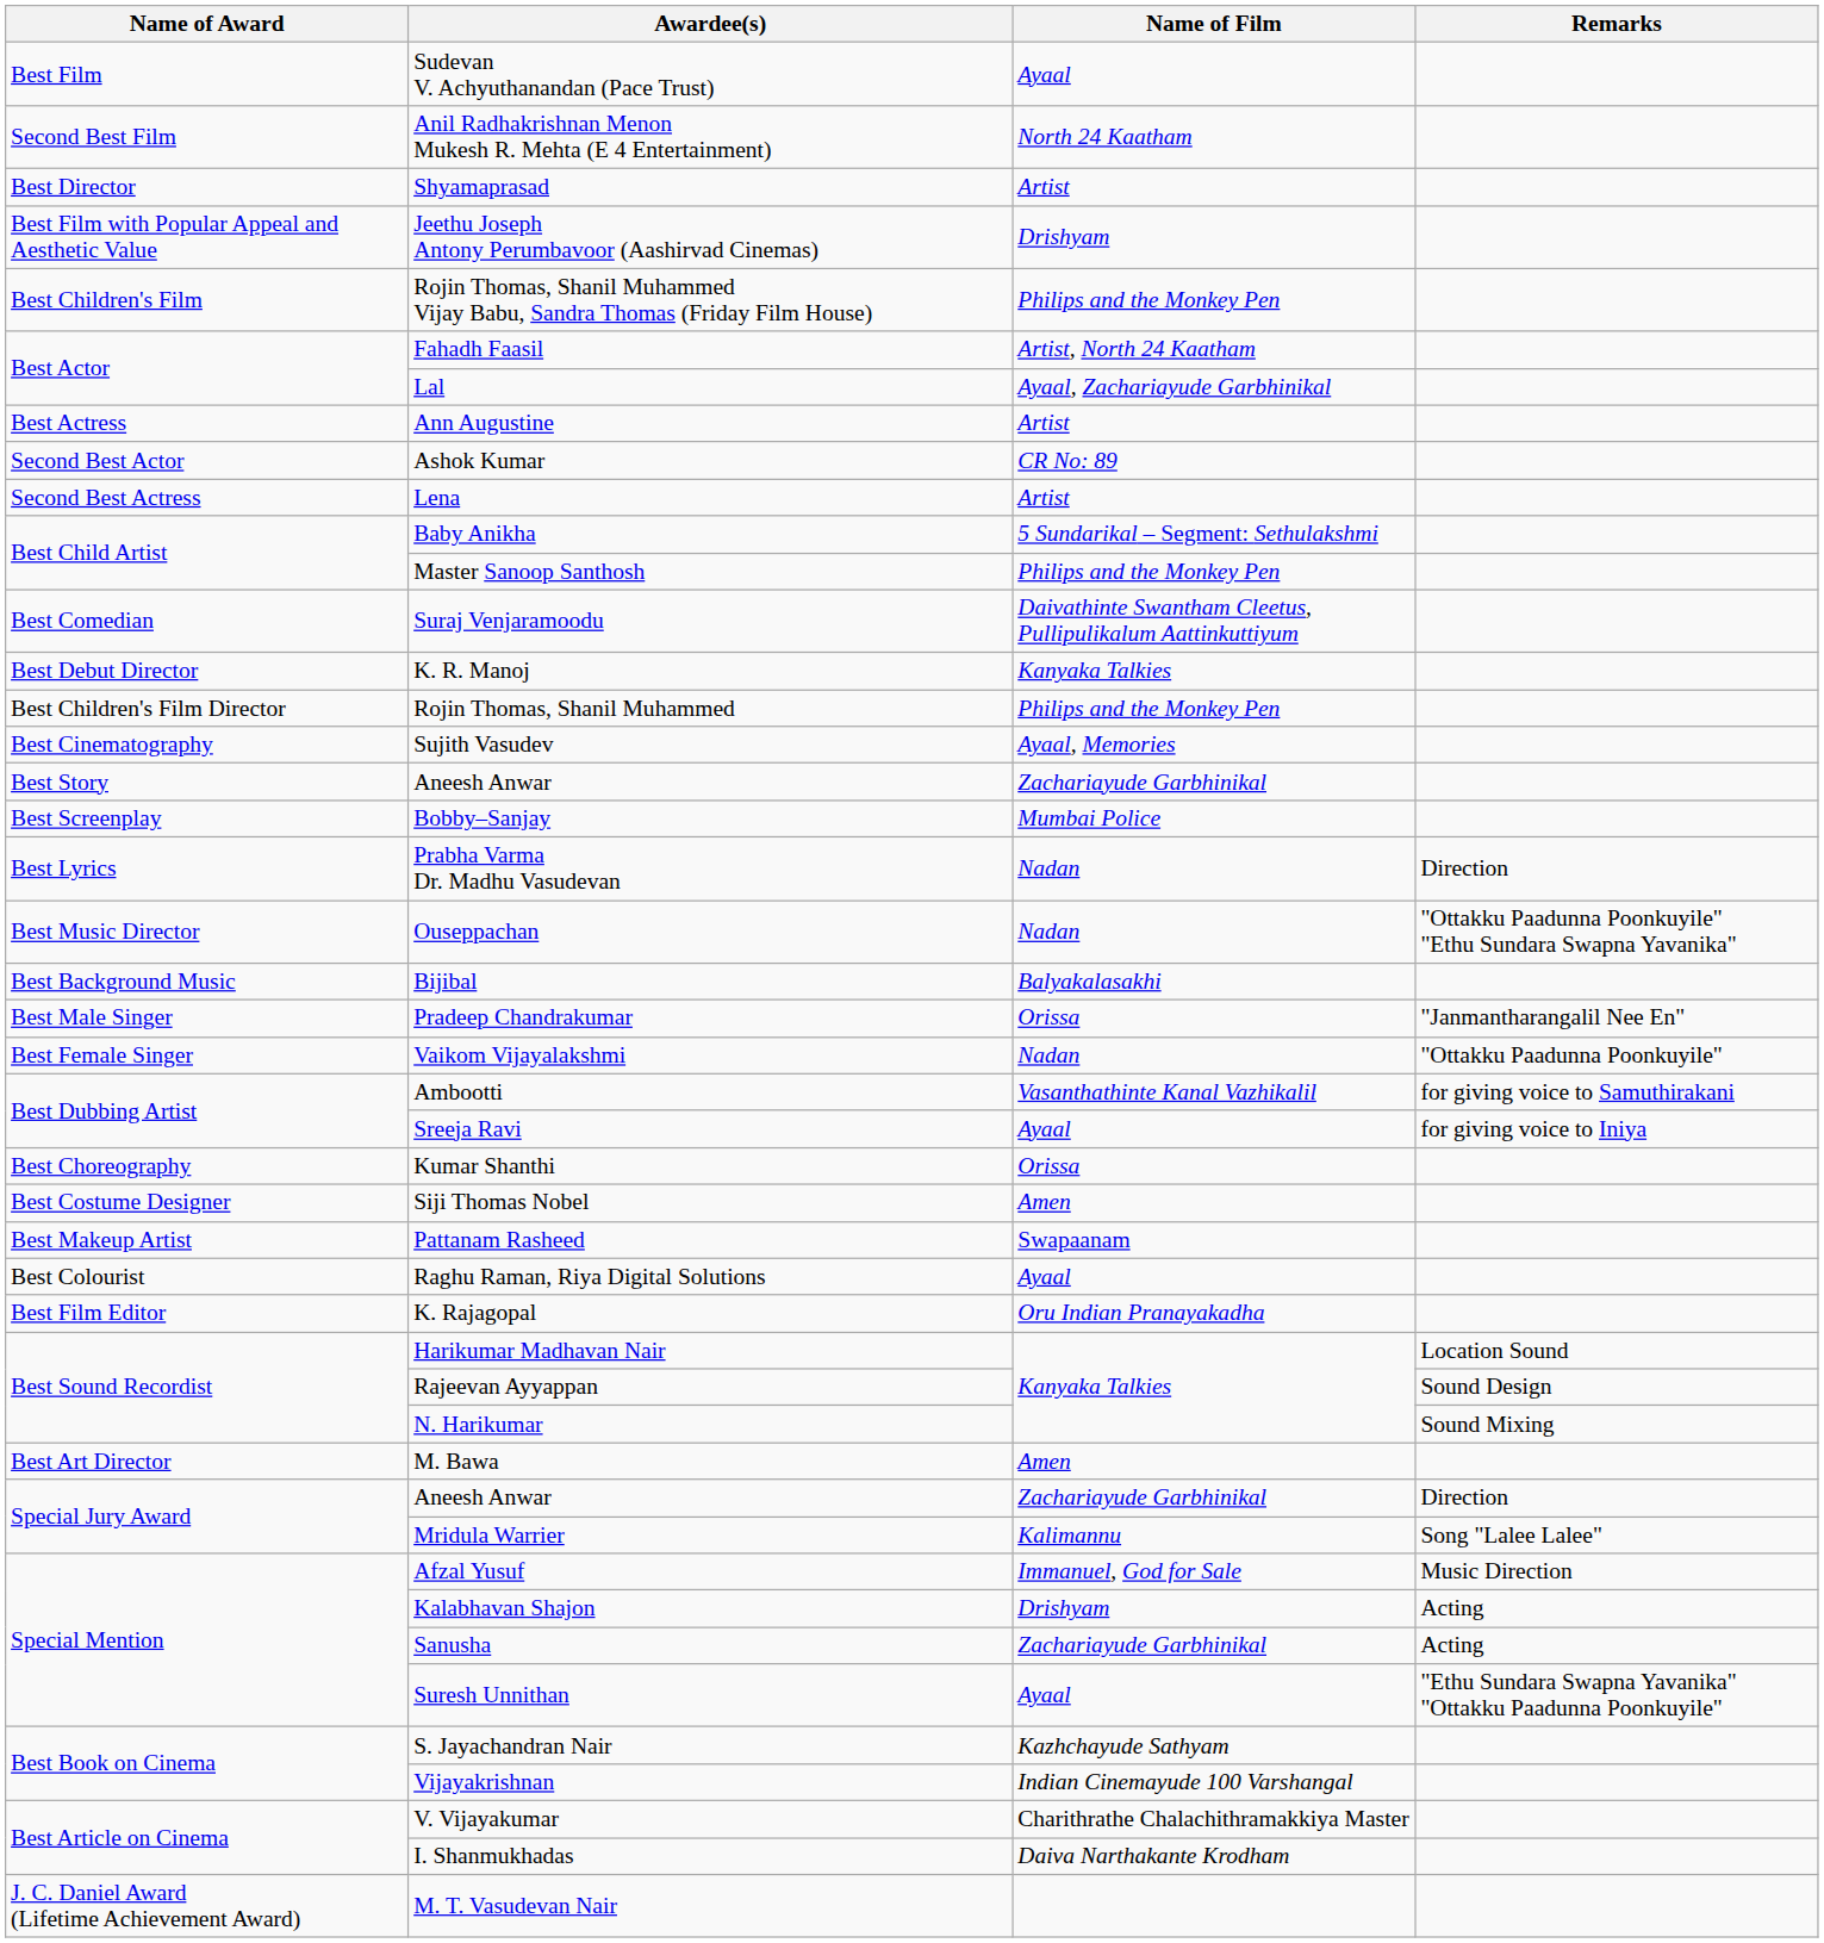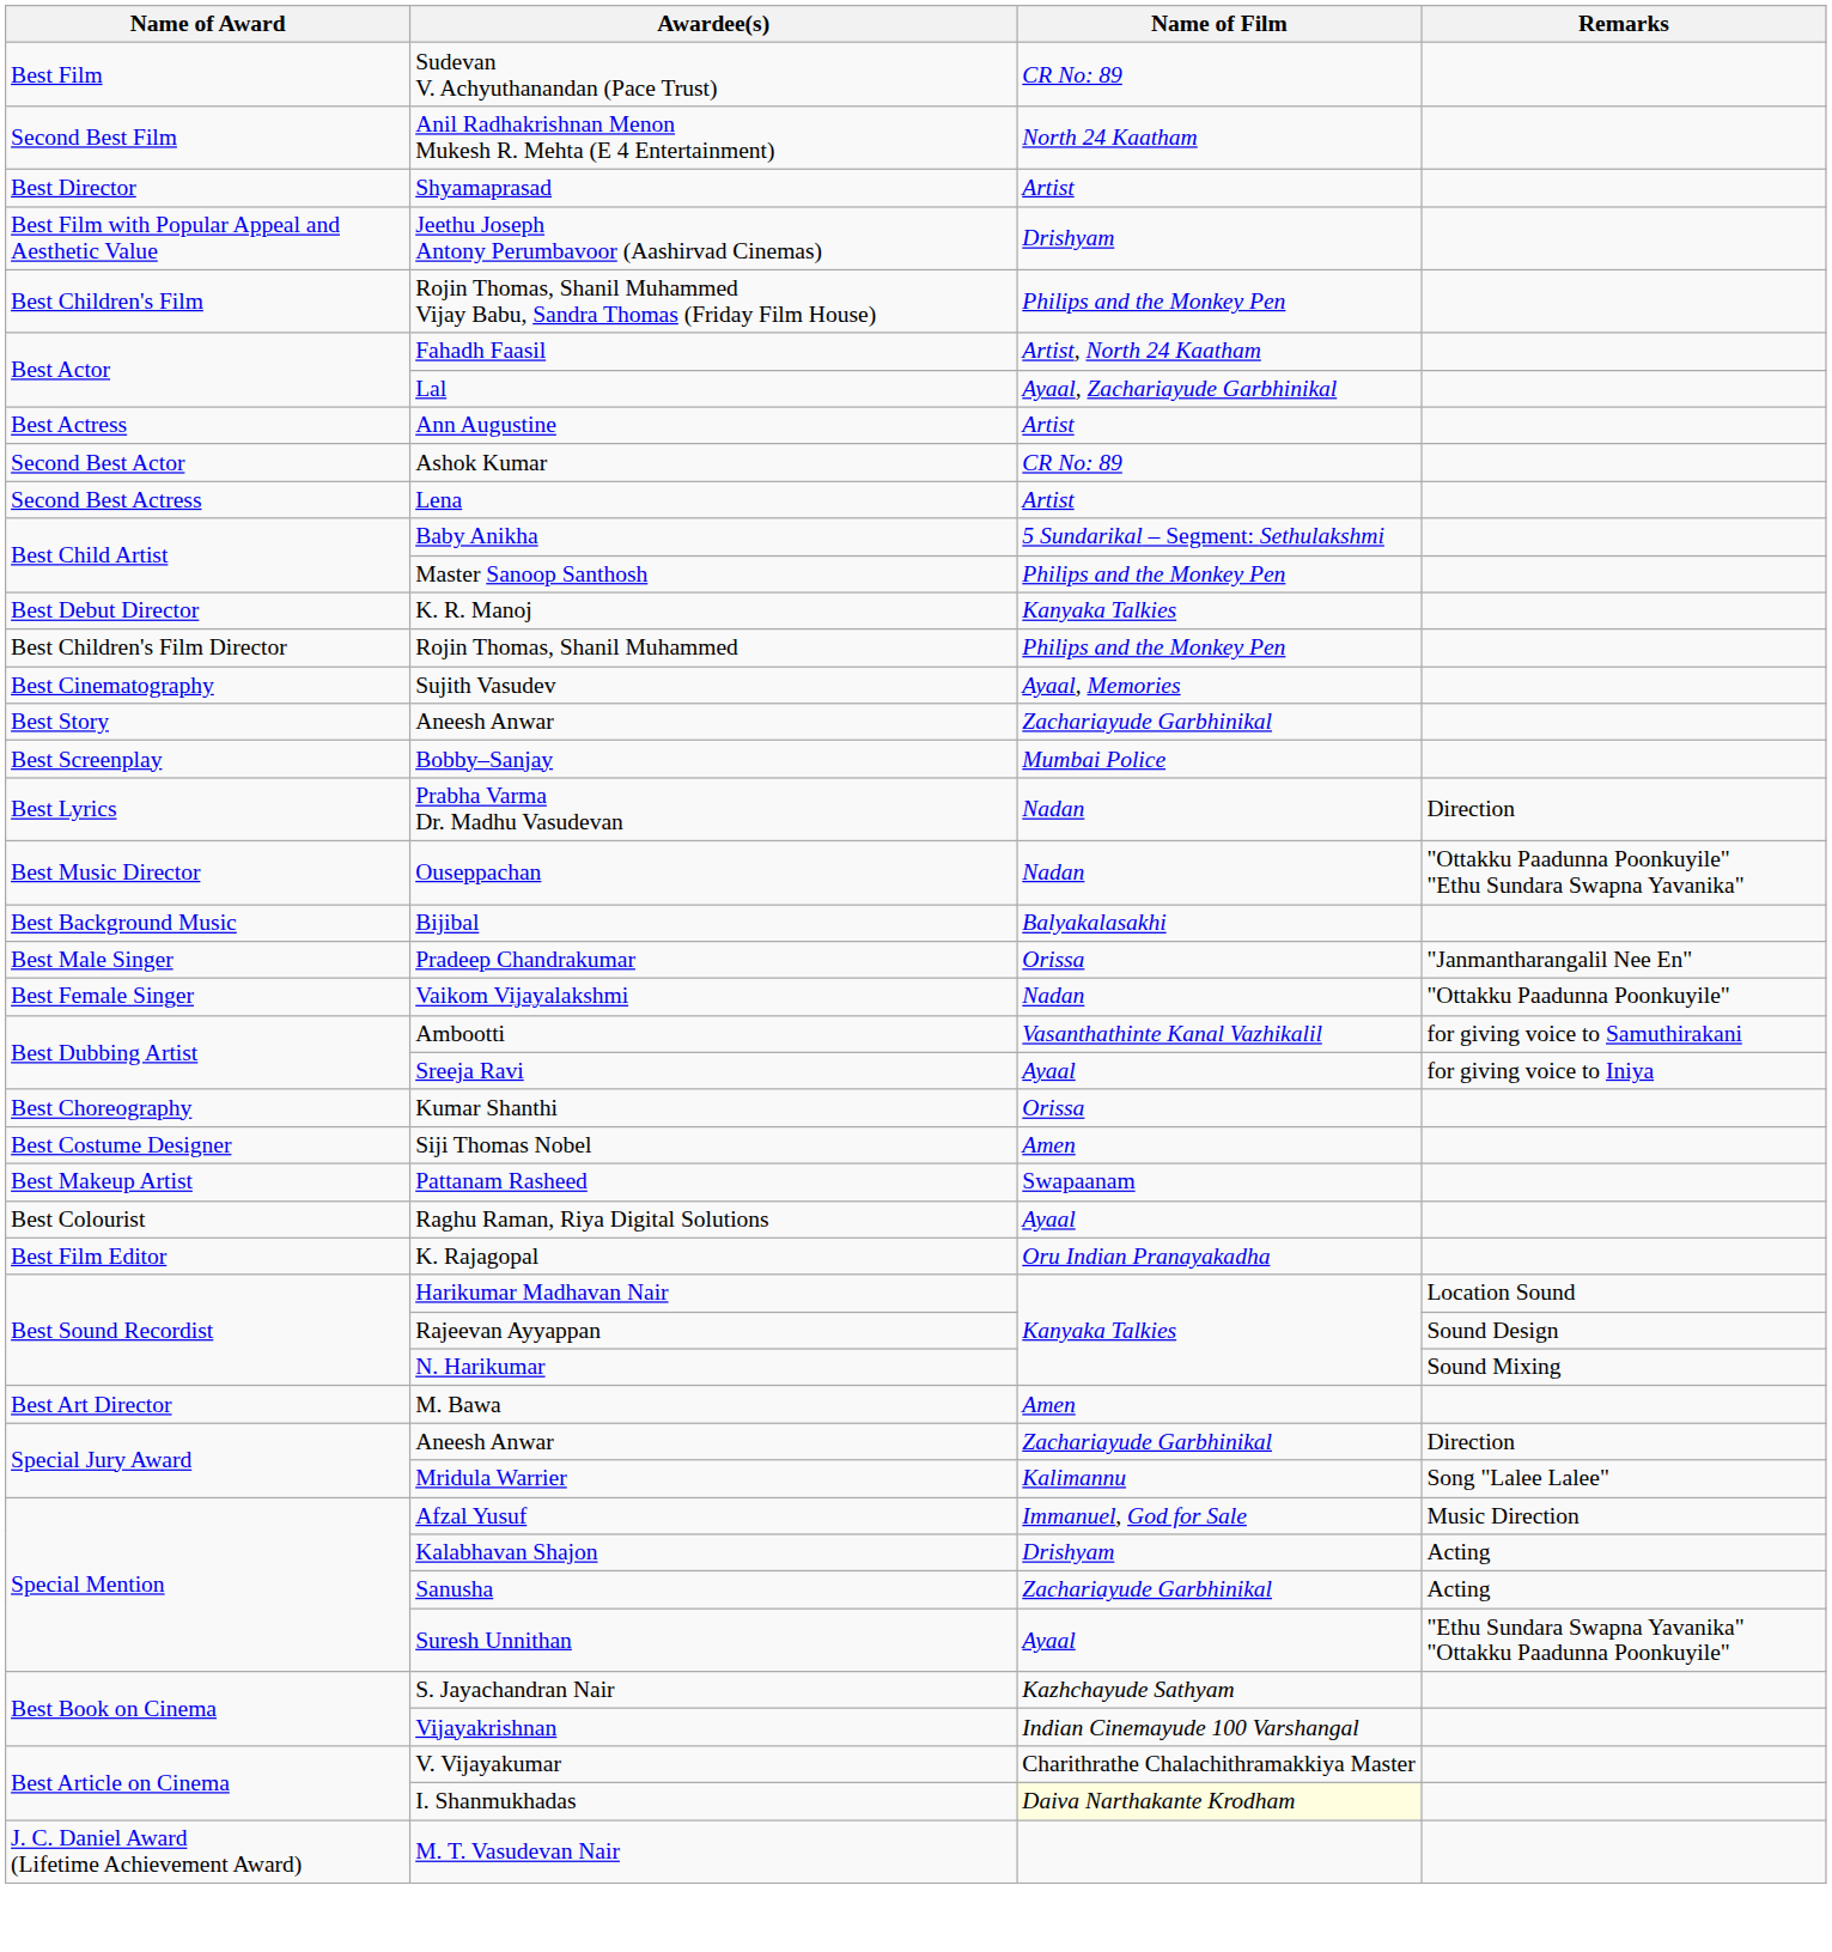 <table class="wikitable sortable">
 <tr>
 <th style="width:20%;">Name of Award</th>
 <th style="width:30%;">Awardee(s)</th>
 <th style="width:20%;">Name of Film</th>
 <th style="width:20%;">Remarks</th>
 </tr>
 <tr>
 <td><a href='#'>Best Film</a></td>
 <td>Sudevan<br>V. Achyuthanandan (Pace Trust)</td>
-<td><em><a href='#'>Ayaal</a></em></td>
+<td><em><a href='#'>CR No: 89</a></em></td>
 <td></td>
 </tr>
 <tr>
 <td><a href='#'>Second Best Film</a></td>
 <td><a href='#'>Anil Radhakrishnan Menon</a><br>Mukesh R. Mehta (E 4 Entertainment)</td>
 <td><em><a href='#'>North 24 Kaatham</a></em></td>
 <td></td>
 </tr>
 <tr>
 <td><a href='#'>Best Director</a></td>
 <td><a href='#'>Shyamaprasad</a></td>
 <td><em><a href='#'>Artist</a></em></td>
 <td></td>
 </tr>
 <tr>
 <td><a href='#'>Best Film with Popular Appeal and Aesthetic Value</a></td>
 <td><a href='#'>Jeethu Joseph</a><br><a href='#'>Antony Perumbavoor</a> (Aashirvad Cinemas)</td>
 <td><em><a href='#'>Drishyam</a></em></td>
 <td></td>
 </tr>
 <tr>
 <td><a href='#'>Best Children's Film</a></td>
 <td>Rojin Thomas, Shanil Muhammed<br>Vijay Babu, <a href='#'>Sandra Thomas</a> (Friday Film House)</td>
 <td><em><a href='#'>Philips and the Monkey Pen</a></em></td>
 <td></td>
 </tr>
 <tr>
 <td rowspan="2"><a href='#'>Best Actor</a></td>
 <td><a href='#'>Fahadh Faasil</a></td>
 <td><em><a href='#'>Artist</a>, <a href='#'>North 24 Kaatham</a></em></td>
 <td></td>
 </tr>
 <tr>
 <td><a href='#'>Lal</a></td>
 <td><em><a href='#'>Ayaal</a>, <a href='#'>Zachariayude Garbhinikal</a></em></td>
 <td></td>
 </tr>
 <tr>
 <td><a href='#'>Best Actress</a></td>
 <td><a href='#'>Ann Augustine</a></td>
 <td><em><a href='#'>Artist</a></em></td>
 <td></td>
 </tr>
 <tr>
 <td><a href='#'>Second Best Actor</a></td>
 <td>Ashok Kumar</td>
 <td><em><a href='#'>CR No: 89</a></em></td>
 <td></td>
 </tr>
 <tr>
 <td><a href='#'>Second Best Actress</a></td>
 <td><a href='#'>Lena</a></td>
 <td><em><a href='#'>Artist</a></em></td>
 <td></td>
 </tr>
 <tr>
 <td rowspan="2"><a href='#'>Best Child Artist</a></td>
 <td><a href='#'>Baby Anikha</a></td>
 <td><a href='#'><em>5 Sundarikal</em> – Segment: <em>Sethulakshmi</em></a></td>
 <td></td>
 </tr>
 <tr>
 <td>Master <a href='#'>Sanoop Santhosh</a></td>
 <td><em><a href='#'>Philips and the Monkey Pen</a></em></td>
-<td></td>
-</tr>
-<tr>
-<td><a href='#'>Best Comedian</a></td>
-<td><a href='#'>Suraj Venjaramoodu</a></td>
-<td><em><a href='#'>Daivathinte Swantham Cleetus</a>, <a href='#'>Pullipulikalum Aattinkuttiyum</a></em></td>
 <td></td>
 </tr>
 <tr>
 <td><a href='#'>Best Debut Director</a></td>
 <td>K. R. Manoj</td>
 <td><em><a href='#'>Kanyaka Talkies</a></em></td>
 <td></td>
 </tr>
 <tr>
 <td>Best Children's Film Director</td>
 <td>Rojin Thomas, Shanil Muhammed</td>
 <td><em><a href='#'>Philips and the Monkey Pen</a></em></td>
 <td></td>
 </tr>
 <tr>
 <td><a href='#'>Best Cinematography</a></td>
 <td>Sujith Vasudev</td>
 <td><em><a href='#'>Ayaal</a>, <a href='#'>Memories</a></em></td>
 <td></td>
 </tr>
 <tr>
 <td><a href='#'>Best Story</a></td>
 <td>Aneesh Anwar</td>
 <td><em><a href='#'>Zachariayude Garbhinikal</a></em></td>
 <td></td>
 </tr>
 <tr>
 <td><a href='#'>Best Screenplay</a></td>
 <td><a href='#'>Bobby–Sanjay</a></td>
 <td><em><a href='#'>Mumbai Police</a></em></td>
 <td></td>
 </tr>
 <tr>
 <td><a href='#'>Best Lyrics</a></td>
 <td><a href='#'>Prabha Varma</a><br>Dr. Madhu Vasudevan</td>
 <td><em><a href='#'>Nadan</a></em></td>
 <td>Direction</td>
 </tr>
 <tr>
 <td><a href='#'>Best Music Director</a></td>
 <td><a href='#'>Ouseppachan</a></td>
 <td><em><a href='#'>Nadan</a></em></td>
 <td>"Ottakku Paadunna Poonkuyile"<br>"Ethu Sundara Swapna Yavanika"</td>
 </tr>
 <tr>
 <td><a href='#'>Best Background Music</a></td>
 <td><a href='#'>Bijibal</a></td>
 <td><em><a href='#'>Balyakalasakhi</a></em></td>
 <td></td>
 </tr>
 <tr>
 <td><a href='#'>Best Male Singer</a></td>
 <td><a href='#'>Pradeep Chandrakumar</a></td>
 <td><em><a href='#'>Orissa</a></em></td>
 <td>"Janmantharangalil Nee En"</td>
 </tr>
 <tr>
 <td><a href='#'>Best Female Singer</a></td>
 <td><a href='#'>Vaikom Vijayalakshmi</a></td>
 <td><em><a href='#'>Nadan</a></em></td>
 <td>"Ottakku Paadunna Poonkuyile"</td>
 </tr>
 <tr>
 <td rowspan="2"><a href='#'>Best Dubbing Artist</a></td>
 <td>Ambootti</td>
 <td><em><a href='#'>Vasanthathinte Kanal Vazhikalil</a></em></td>
 <td>for giving voice to <a href='#'>Samuthirakani</a></td>
 </tr>
 <tr>
 <td><a href='#'>Sreeja Ravi</a></td>
 <td><em><a href='#'>Ayaal</a></em></td>
 <td>for giving voice to <a href='#'>Iniya</a></td>
 </tr>
 <tr>
 <td><a href='#'>Best Choreography</a></td>
 <td>Kumar Shanthi</td>
 <td><em><a href='#'>Orissa</a></em></td>
 <td></td>
 </tr>
 <tr>
 <td><a href='#'>Best Costume Designer</a></td>
 <td>Siji Thomas Nobel</td>
 <td><em><a href='#'>Amen</a></em></td>
 <td></td>
 </tr>
 <tr>
 <td><a href='#'>Best Makeup Artist</a></td>
 <td><a href='#'>Pattanam Rasheed</a></td>
 <td><a href='#'>Swapaanam</a></td>
 <td></td>
 </tr>
 <tr>
 <td>Best Colourist</td>
 <td>Raghu Raman, Riya Digital Solutions</td>
 <td><em><a href='#'>Ayaal</a></em></td>
 <td></td>
 </tr>
 <tr>
 <td><a href='#'>Best Film Editor</a></td>
 <td>K. Rajagopal</td>
 <td><em><a href='#'>Oru Indian Pranayakadha</a></em></td>
 <td></td>
 </tr>
 <tr>
 <td rowspan="3"><a href='#'>Best Sound Recordist</a></td>
 <td><a href='#'>Harikumar Madhavan Nair</a></td>
 <td rowspan="3"><em><a href='#'>Kanyaka Talkies</a></em></td>
 <td>Location Sound</td>
 </tr>
 <tr>
 <td>Rajeevan Ayyappan</td>
 <td>Sound Design</td>
 </tr>
 <tr>
 <td><a href='#'>N. Harikumar</a></td>
 <td>Sound Mixing</td>
 </tr>
 <tr>
 <td><a href='#'>Best Art Director</a></td>
 <td>M. Bawa</td>
 <td><em><a href='#'>Amen</a></em></td>
 <td></td>
 </tr>
 <tr>
 <td rowspan="2"><a href='#'>Special Jury Award</a></td>
 <td>Aneesh Anwar</td>
 <td><em><a href='#'>Zachariayude Garbhinikal</a></em></td>
 <td>Direction</td>
 </tr>
 <tr>
 <td><a href='#'>Mridula Warrier</a></td>
 <td><em><a href='#'>Kalimannu</a></em></td>
 <td>Song "Lalee Lalee"</td>
 </tr>
 <tr>
 <td rowspan="4"><a href='#'>Special Mention</a></td>
 <td><a href='#'>Afzal Yusuf</a></td>
 <td><em><a href='#'>Immanuel</a></em>, <em><a href='#'>God for Sale</a></em></td>
 <td>Music Direction</td>
 </tr>
 <tr>
 <td><a href='#'>Kalabhavan Shajon</a></td>
 <td><em><a href='#'>Drishyam</a></em></td>
 <td>Acting</td>
 </tr>
 <tr>
 <td><a href='#'>Sanusha</a></td>
 <td><em><a href='#'>Zachariayude Garbhinikal</a></em></td>
 <td>Acting</td>
 </tr>
 <tr>
 <td><a href='#'>Suresh Unnithan</a></td>
 <td><em><a href='#'>Ayaal</a></em></td>
 <td>"Ethu Sundara Swapna Yavanika"<br>"Ottakku Paadunna Poonkuyile"</td>
 </tr>
 <tr>
 <td rowspan="2"><a href='#'>Best Book on Cinema</a></td>
 <td>S. Jayachandran Nair</td>
 <td><em>Kazhchayude Sathyam</em></td>
 <td></td>
 </tr>
 <tr>
 <td><a href='#'>Vijayakrishnan</a></td>
 <td><em>Indian Cinemayude 100 Varshangal</em></td>
 <td></td>
 </tr>
 <tr>
 <td rowspan="2"><a href='#'>Best Article on Cinema</a></td>
 <td>V. Vijayakumar</td>
 <td>Charithrathe Chalachithramakkiya Master</td>
 <td></td>
 </tr>
 <tr>
 <td>I. Shanmukhadas</td>
-<td><em>Daiva Narthakante Krodham</em></td>
+<td style="background: lightyellow;"><em>Daiva Narthakante Krodham</em></td>
 <td></td>
 </tr>
 <tr>
 <td><a href='#'>J. C. Daniel Award</a><br>(Lifetime Achievement Award)</td>
 <td><a href='#'>M. T. Vasudevan Nair</a></td>
 <td></td>
 <td></td>
 </tr>
 </table>
